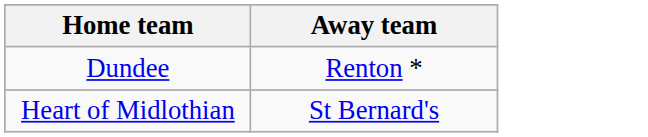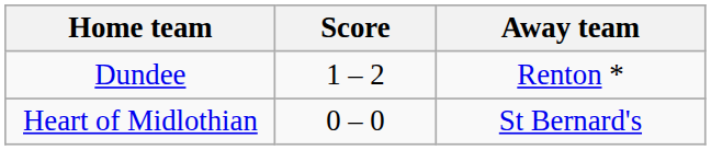 <table class="wikitable" style="text-align: center">
 <tr>
 <th width=140>Home team</th>
+<th width=80>Score</th>
 <th width=140>Away team</th>
 </tr>
 <tr>
 <td><a href='#'>Dundee</a></td>
+<td>1 – 2</td>
 <td><a href='#'>Renton</a> *</td>
 </tr>
 <tr>
 <td><a href='#'>Heart of Midlothian</a></td>
+<td>0 – 0</td>
 <td><a href='#'>St Bernard's</a></td>
 </tr>
 </table>
